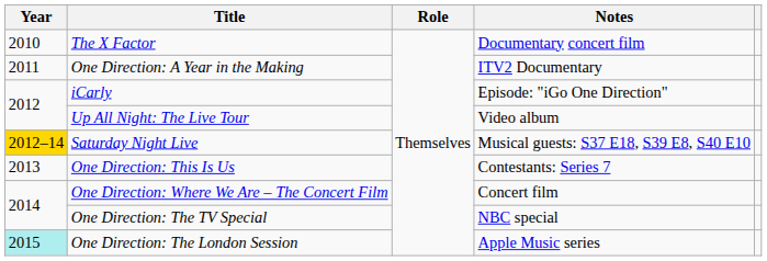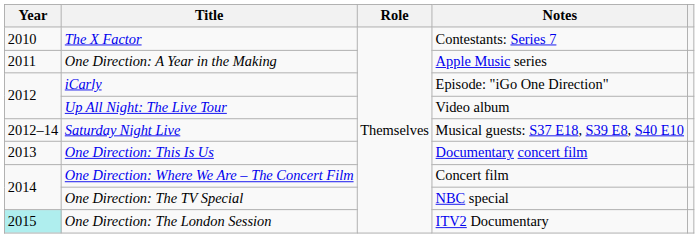 <table class="wikitable">
 <tr>
 <th>Year</th>
 <th>Title</th>
 <th>Role</th>
 <th>Notes</th>
 <th></th>
 </tr>
 <tr>
 <td>2010</td>
 <td><em><a href='#'>The X Factor</a></em></td>
 <td rowspan="9">Themselves</td>
-<td><a href='#'>Documentary</a> <a href='#'>concert film</a></td>
+<td>Contestants: <a href='#'>Series 7</a></td>
 <td></td>
 </tr>
 <tr>
 <td>2011</td>
 <td><em>One Direction: A Year in the Making</em></td>
-<td><a href='#'>ITV2</a> Documentary</td>
+<td><a href='#'>Apple Music</a> series</td>
 <td></td>
 </tr>
 <tr>
 <td rowspan="2">2012</td>
 <td><em><a href='#'>iCarly</a></em></td>
 <td>Episode: "iGo One Direction"</td>
 <td></td>
 </tr>
 <tr>
 <td><em><a href='#'>Up All Night: The Live Tour</a></em></td>
 <td>Video album</td>
 <td></td>
 </tr>
 <tr>
-<td style="background: gold;">2012–14</td>
+<td>2012–14</td>
 <td><em><a href='#'>Saturday Night Live</a></em></td>
 <td>Musical guests: <a href='#'>S37 E18</a>, <a href='#'>S39 E8</a>, <a href='#'>S40 E10</a></td>
 <td></td>
 </tr>
 <tr>
 <td>2013</td>
 <td><em><a href='#'>One Direction: This Is Us</a></em></td>
-<td>Contestants: <a href='#'>Series 7</a></td>
+<td><a href='#'>Documentary</a> <a href='#'>concert film</a></td>
 <td></td>
 </tr>
 <tr>
 <td rowspan="2">2014</td>
 <td><em><a href='#'>One Direction: Where We Are – The Concert Film</a></em></td>
 <td>Concert film</td>
 <td></td>
 </tr>
 <tr>
 <td><em>One Direction: The TV Special</em></td>
 <td><a href='#'>NBC</a> special</td>
 <td></td>
 </tr>
 <tr>
 <td style="background: paleturquoise;">2015</td>
 <td><em>One Direction: The London Session</em></td>
-<td><a href='#'>Apple Music</a> series</td>
+<td><a href='#'>ITV2</a> Documentary</td>
 <td></td>
 </tr>
 </table>
